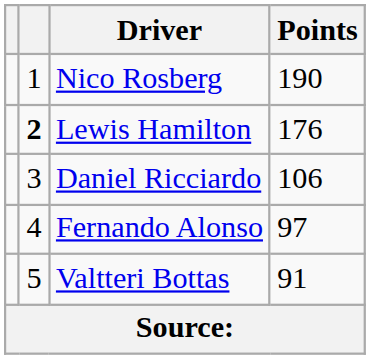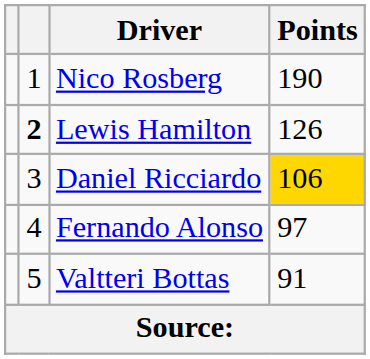 <table class="wikitable" style="font-size: 85%;">
 <tr>
 <th></th>
 <th></th>
 <th>Driver</th>
 <th>Points</th>
 </tr>
 <tr>
 <td align="left"></td>
 <td align="center">1</td>
 <td> <a href='#'>Nico Rosberg</a></td>
 <td>190</td>
 </tr>
 <tr>
 <td align="left"></td>
 <td align="center"><strong>2</strong></td>
 <td> <a href='#'>Lewis Hamilton</a></td>
-<td>176</td>
+<td>126</td>
 </tr>
 <tr>
 <td align="left"></td>
 <td align="center">3</td>
 <td> <a href='#'>Daniel Ricciardo</a></td>
-<td>106</td>
+<td style="background: gold;">106</td>
 </tr>
 <tr>
 <td align="left"></td>
 <td align="center">4</td>
 <td> <a href='#'>Fernando Alonso</a></td>
 <td>97</td>
 </tr>
 <tr>
 <td align="left"></td>
 <td align="center">5</td>
 <td> <a href='#'>Valtteri Bottas</a></td>
 <td>91</td>
 </tr>
 <tr>
 <th colspan=4>Source: </th>
 </tr>
 </table>
